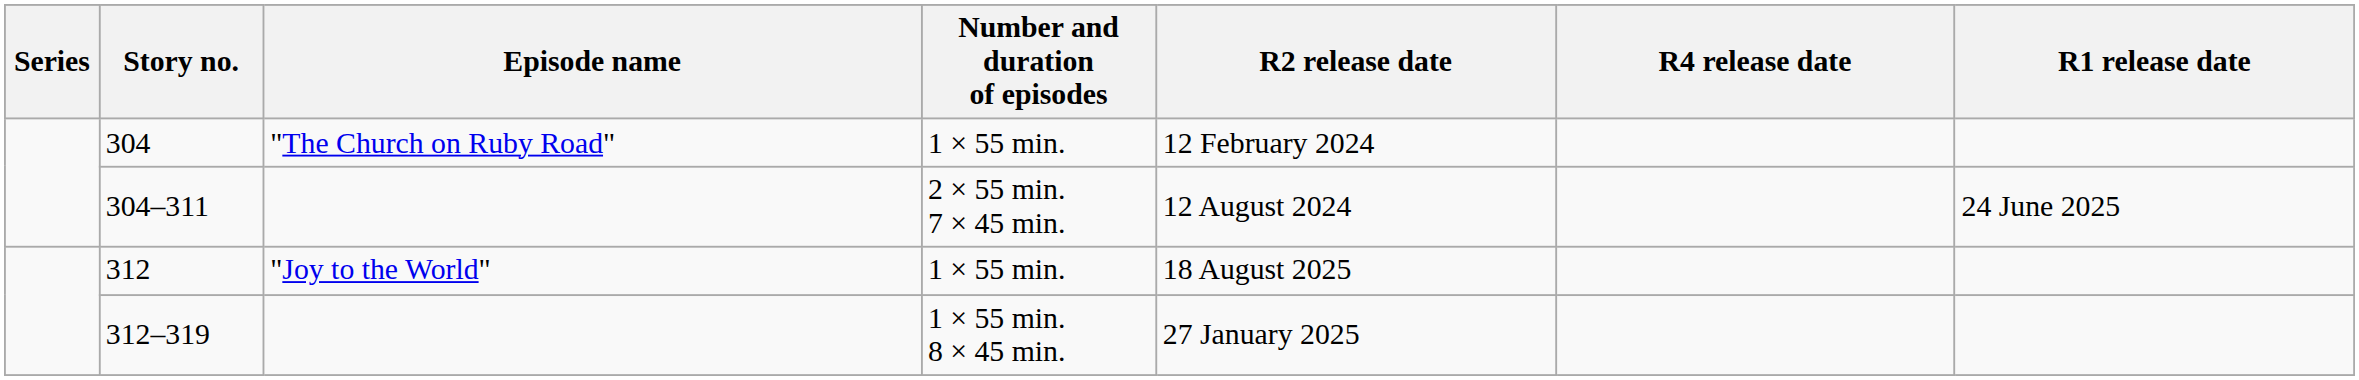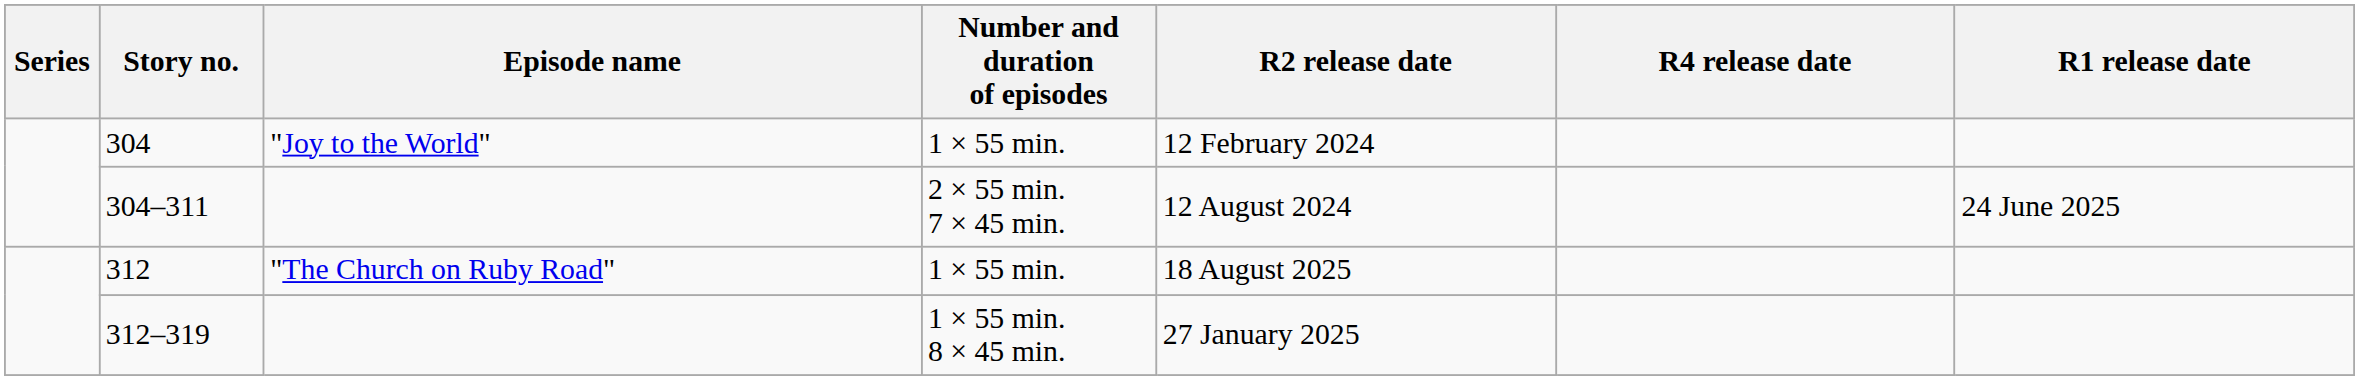 <table class="wikitable sortable" style="width: 100%;">
 <tr>
 <th style="width: 4%;">Series</th>
 <th style="width: 7%;">Story no.</th>
 <th style="width: 28%;">Episode name</th>
 <th style="width: 10%;">Number and duration<br>of episodes</th>
 <th style="width: 17%;">R2 release date</th>
 <th style="width: 17%;">R4 release date</th>
 <th style="width: 17%;">R1 release date</th>
 </tr>
 <tr>
 <td rowspan="2"></td>
 <td>304</td>
-<td> "<a href='#'>The Church on Ruby Road</a>"</td>
+<td> "<a href='#'>Joy to the World</a>"</td>
 <td data-sort-value="55">1 × 55 min.</td>
 <td data-sort-value="2024-02-12">12 February 2024<br> </td>
 <td></td>
 <td></td>
 </tr>
 <tr>
 <td>304–311</td>
 <td>  <br> </td>
 <td data-sort-value="425">2 × 55 min.<br> 7 × 45 min.</td>
 <td data-sort-value="2024-08-12">12 August 2024<br> </td>
 <td></td>
 <td data-sort-value="2025-06-24">24 June 2025<br> </td>
 </tr>
 <tr>
 <td rowspan="2"></td>
 <td>312</td>
-<td> "<a href='#'>Joy to the World</a>"</td>
+<td> "<a href='#'>The Church on Ruby Road</a>"</td>
 <td data-sort-value="55">1 × 55 min.</td>
 <td data-sort-value="2025-08-18">18 August 2025<br> </td>
 <td></td>
 <td></td>
 </tr>
 <tr>
 <td>312–319</td>
 <td>  <br> </td>
 <td data-sort-value="415">1 × 55 min.<br> 8 × 45 min.</td>
 <td data-sort-value="2025-01-27">27 January 2025<br> </td>
 <td></td>
 <td><br></td>
 </tr>
 </table>
